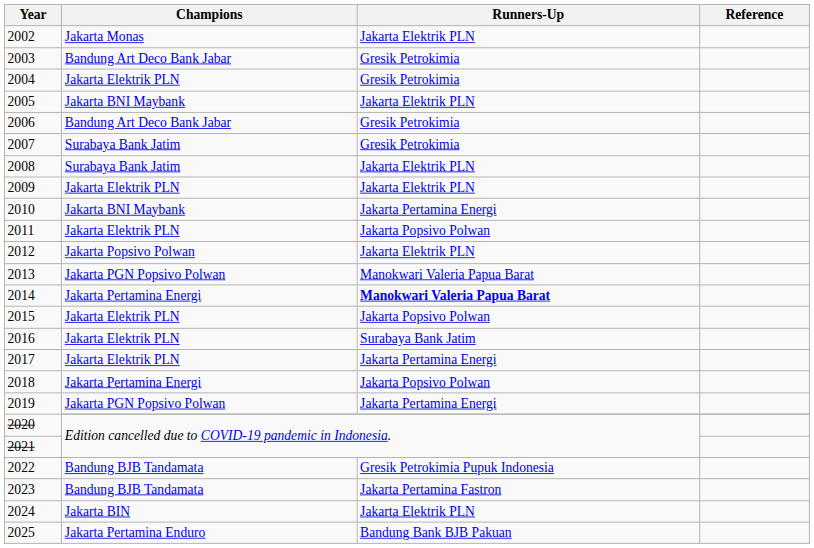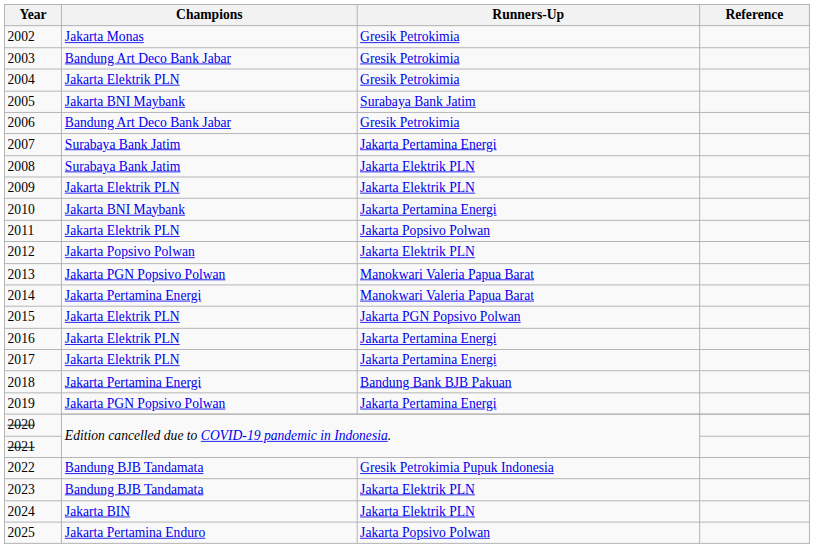 <table class="wikitable sortable" style="width:75%;">
 <tr style="background:#efefef;">
 <th>Year</th>
 <th>Champions</th>
 <th>Runners-Up</th>
 <th>Reference</th>
 </tr>
 <tr>
 <td>2002</td>
 <td><a href='#'>Jakarta Monas</a></td>
-<td><a href='#'>Jakarta Elektrik PLN</a></td>
+<td><a href='#'>Gresik Petrokimia</a></td>
 <td></td>
 </tr>
 <tr>
 <td>2003</td>
 <td><a href='#'>Bandung Art Deco Bank Jabar</a></td>
 <td><a href='#'>Gresik Petrokimia</a></td>
 <td></td>
 </tr>
 <tr>
 <td>2004</td>
 <td><a href='#'>Jakarta Elektrik PLN</a></td>
 <td><a href='#'>Gresik Petrokimia</a></td>
 <td></td>
 </tr>
 <tr>
 <td>2005</td>
 <td><a href='#'>Jakarta BNI Maybank</a></td>
-<td><a href='#'>Jakarta Elektrik PLN</a></td>
+<td><a href='#'>Surabaya Bank Jatim</a></td>
 <td></td>
 </tr>
 <tr>
 <td>2006</td>
 <td><a href='#'>Bandung Art Deco Bank Jabar</a></td>
 <td><a href='#'>Gresik Petrokimia</a></td>
 <td></td>
 </tr>
 <tr>
 <td>2007</td>
 <td><a href='#'>Surabaya Bank Jatim</a></td>
-<td><a href='#'>Gresik Petrokimia</a></td>
+<td><a href='#'>Jakarta Pertamina Energi</a></td>
 <td></td>
 </tr>
 <tr>
 <td>2008</td>
 <td><a href='#'>Surabaya Bank Jatim</a></td>
 <td><a href='#'>Jakarta Elektrik PLN</a></td>
 <td></td>
 </tr>
 <tr>
 <td>2009</td>
 <td><a href='#'>Jakarta Elektrik PLN</a></td>
 <td><a href='#'>Jakarta Elektrik PLN</a></td>
 <td></td>
 </tr>
 <tr>
 <td>2010</td>
 <td><a href='#'>Jakarta BNI Maybank</a></td>
 <td><a href='#'>Jakarta Pertamina Energi</a></td>
 <td></td>
 </tr>
 <tr>
 <td>2011</td>
 <td><a href='#'>Jakarta Elektrik PLN</a></td>
 <td><a href='#'>Jakarta Popsivo Polwan</a></td>
 <td></td>
 </tr>
 <tr>
 <td>2012</td>
 <td><a href='#'>Jakarta Popsivo Polwan</a></td>
 <td><a href='#'>Jakarta Elektrik PLN</a></td>
 <td></td>
 </tr>
 <tr>
 <td>2013</td>
 <td><a href='#'>Jakarta PGN Popsivo Polwan</a></td>
 <td><a href='#'>Manokwari Valeria Papua Barat</a></td>
 <td></td>
 </tr>
 <tr>
 <td>2014</td>
 <td><a href='#'>Jakarta Pertamina Energi</a></td>
-<td><strong><a href='#'>Manokwari Valeria Papua Barat</a></strong></td>
+<td><a href='#'>Manokwari Valeria Papua Barat</a></td>
 <td></td>
 </tr>
 <tr>
 <td>2015</td>
 <td><a href='#'>Jakarta Elektrik PLN</a></td>
-<td><a href='#'>Jakarta Popsivo Polwan</a></td>
+<td><a href='#'>Jakarta PGN Popsivo Polwan</a></td>
 <td></td>
 </tr>
 <tr>
 <td>2016</td>
 <td><a href='#'>Jakarta Elektrik PLN</a></td>
-<td><a href='#'>Surabaya Bank Jatim</a></td>
+<td><a href='#'>Jakarta Pertamina Energi</a></td>
 <td></td>
 </tr>
 <tr>
 <td>2017</td>
 <td><a href='#'>Jakarta Elektrik PLN</a></td>
 <td><a href='#'>Jakarta Pertamina Energi</a></td>
 <td></td>
 </tr>
 <tr>
 <td>2018</td>
 <td><a href='#'>Jakarta Pertamina Energi</a></td>
-<td><a href='#'>Jakarta Popsivo Polwan</a></td>
+<td><a href='#'>Bandung Bank BJB Pakuan</a></td>
 <td></td>
 </tr>
 <tr>
 <td>2019</td>
 <td><a href='#'>Jakarta PGN Popsivo Polwan</a></td>
 <td><a href='#'>Jakarta Pertamina Energi</a></td>
 <td></td>
 </tr>
 <tr>
 <td rowspan="2"><s>2020</s></td>
 </tr>
 <tr>
 <td colspan="2" rowspan="2"><em>Edition cancelled due to <a href='#'>COVID-19 pandemic in Indonesia</a>.</em></td>
 <td></td>
 </tr>
 <tr>
 <td><s>2021</s></td>
 <td></td>
 </tr>
 <tr>
 <td>2022</td>
 <td><a href='#'>Bandung BJB Tandamata</a></td>
 <td><a href='#'>Gresik Petrokimia Pupuk Indonesia</a></td>
 <td></td>
 </tr>
 <tr>
 <td>2023</td>
 <td><a href='#'>Bandung BJB Tandamata</a></td>
-<td><a href='#'>Jakarta Pertamina Fastron</a></td>
+<td><a href='#'>Jakarta Elektrik PLN</a></td>
 <td></td>
 </tr>
 <tr>
 <td>2024</td>
 <td><a href='#'>Jakarta BIN</a></td>
 <td><a href='#'>Jakarta Elektrik PLN</a></td>
 <td></td>
 </tr>
 <tr>
 <td>2025</td>
 <td><a href='#'>Jakarta Pertamina Enduro</a></td>
-<td><a href='#'>Bandung Bank BJB Pakuan</a></td>
+<td><a href='#'>Jakarta Popsivo Polwan</a></td>
 <td></td>
 </tr>
 </table>
